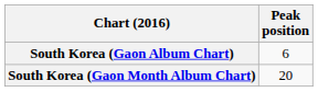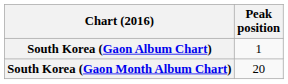 <table class="wikitable sortable plainrowheaders">
 <tr>
 <th>Chart (2016)</th>
 <th>Peak<br>position</th>
 </tr>
 <tr>
 <th scope="row">South Korea (<a href='#'>Gaon Album Chart</a>)</th>
-<td align="center">6</td>
+<td align="center">1</td>
 </tr>
 <tr>
 <th scope="row">South Korea (<a href='#'>Gaon Month Album Chart</a>)</th>
 <td align="center">20</td>
 </tr>
 </table>
